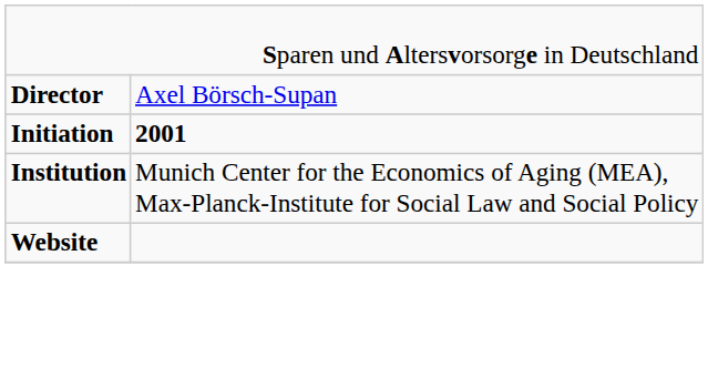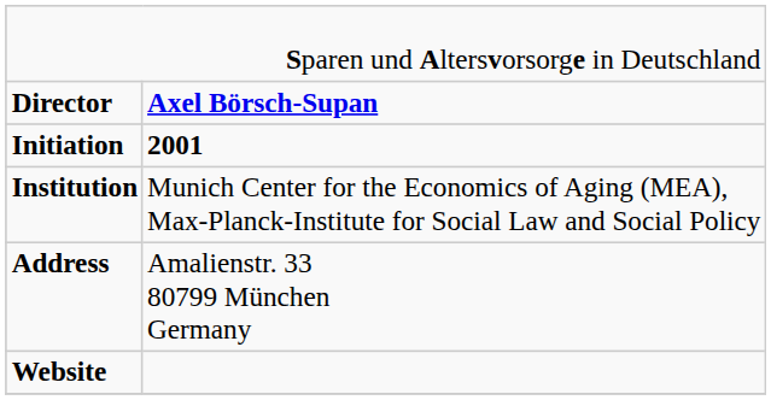 <table align="right" border="1" cellpadding="2" cellspacing="0" style="margin: 0em 0em 1em 1em; background:#f9f9f9; border: 1px #cccccc solid; border-collapse: collapse; font-size: 90%;">
 <tr>
 <td align="right" colspan="2"><br><span> <strong>S</strong>paren und <strong>A</strong>lters<strong>v</strong>orsorg<strong>e</strong> in Deutschland</span></td>
 </tr>
 <tr valign="top">
 <td><strong>Director</strong></td>
-<td><a href='#'>Axel Börsch-Supan</a></td>
+<td><strong><a href='#'>Axel Börsch-Supan</a></strong></td>
 </tr>
 <tr valign="top">
 <td><strong>Initiation</strong></td>
 <td><strong>2001</strong></td>
 </tr>
 <tr valign="top">
 <td><strong>Institution</strong></td>
 <td>Munich Center for the Economics of Aging (MEA), <br>Max-Planck-Institute for Social Law and Social Policy</td>
 </tr>
 <tr valign="top">
+<td><strong>Address</strong></td>
+<td>Amalienstr. 33 <br>80799 München <br> Germany</td>
+</tr>
+<tr valign="top">
 <td><strong>Website</strong></td>
 <td></td>
 </tr>
 <tr valign="top">
 </tr>
 </table>
